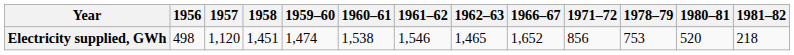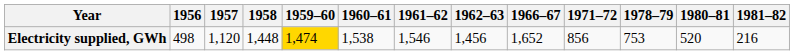 <table class="wikitable">
 <tr>
 <th>Year</th>
 <th>1956</th>
 <th>1957</th>
 <th>1958</th>
 <th>1959–60</th>
 <th>1960–61</th>
 <th>1961–62</th>
 <th>1962–63</th>
 <th>1966–67</th>
 <th>1971–72</th>
 <th>1978–79</th>
 <th>1980–81</th>
 <th>1981–82</th>
 </tr>
 <tr>
 <th>Electricity supplied, GWh</th>
 <td>498</td>
 <td>1,120</td>
-<td>1,451</td>
-<td>1,474</td>
+<td>1,448</td>
+<td style="background: gold;">1,474</td>
 <td>1,538</td>
 <td>1,546</td>
-<td>1,465</td>
+<td>1,456</td>
 <td>1,652</td>
 <td>856</td>
 <td>753</td>
 <td>520</td>
-<td>218</td>
+<td>216</td>
 </tr>
 </table>
